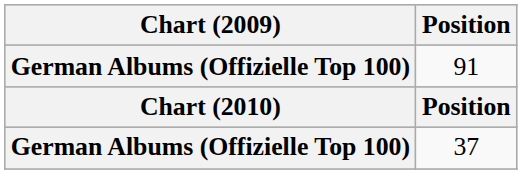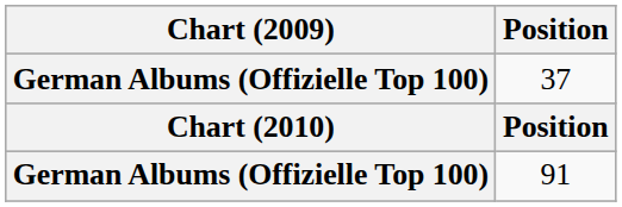 <table class="wikitable plainrowheaders" style="text-align:center">
 <tr>
 <th scope="col">Chart (2009)</th>
 <th scope="col">Position</th>
 </tr>
 <tr>
 <th scope="row">German Albums (Offizielle Top 100)</th>
-<td>91</td>
+<td>37</td>
 </tr>
 <tr>
 <th scope="col">Chart (2010)</th>
 <th scope="col">Position</th>
 </tr>
 <tr>
 <th scope="row">German Albums (Offizielle Top 100)</th>
-<td>37</td>
+<td>91</td>
 </tr>
 </table>
